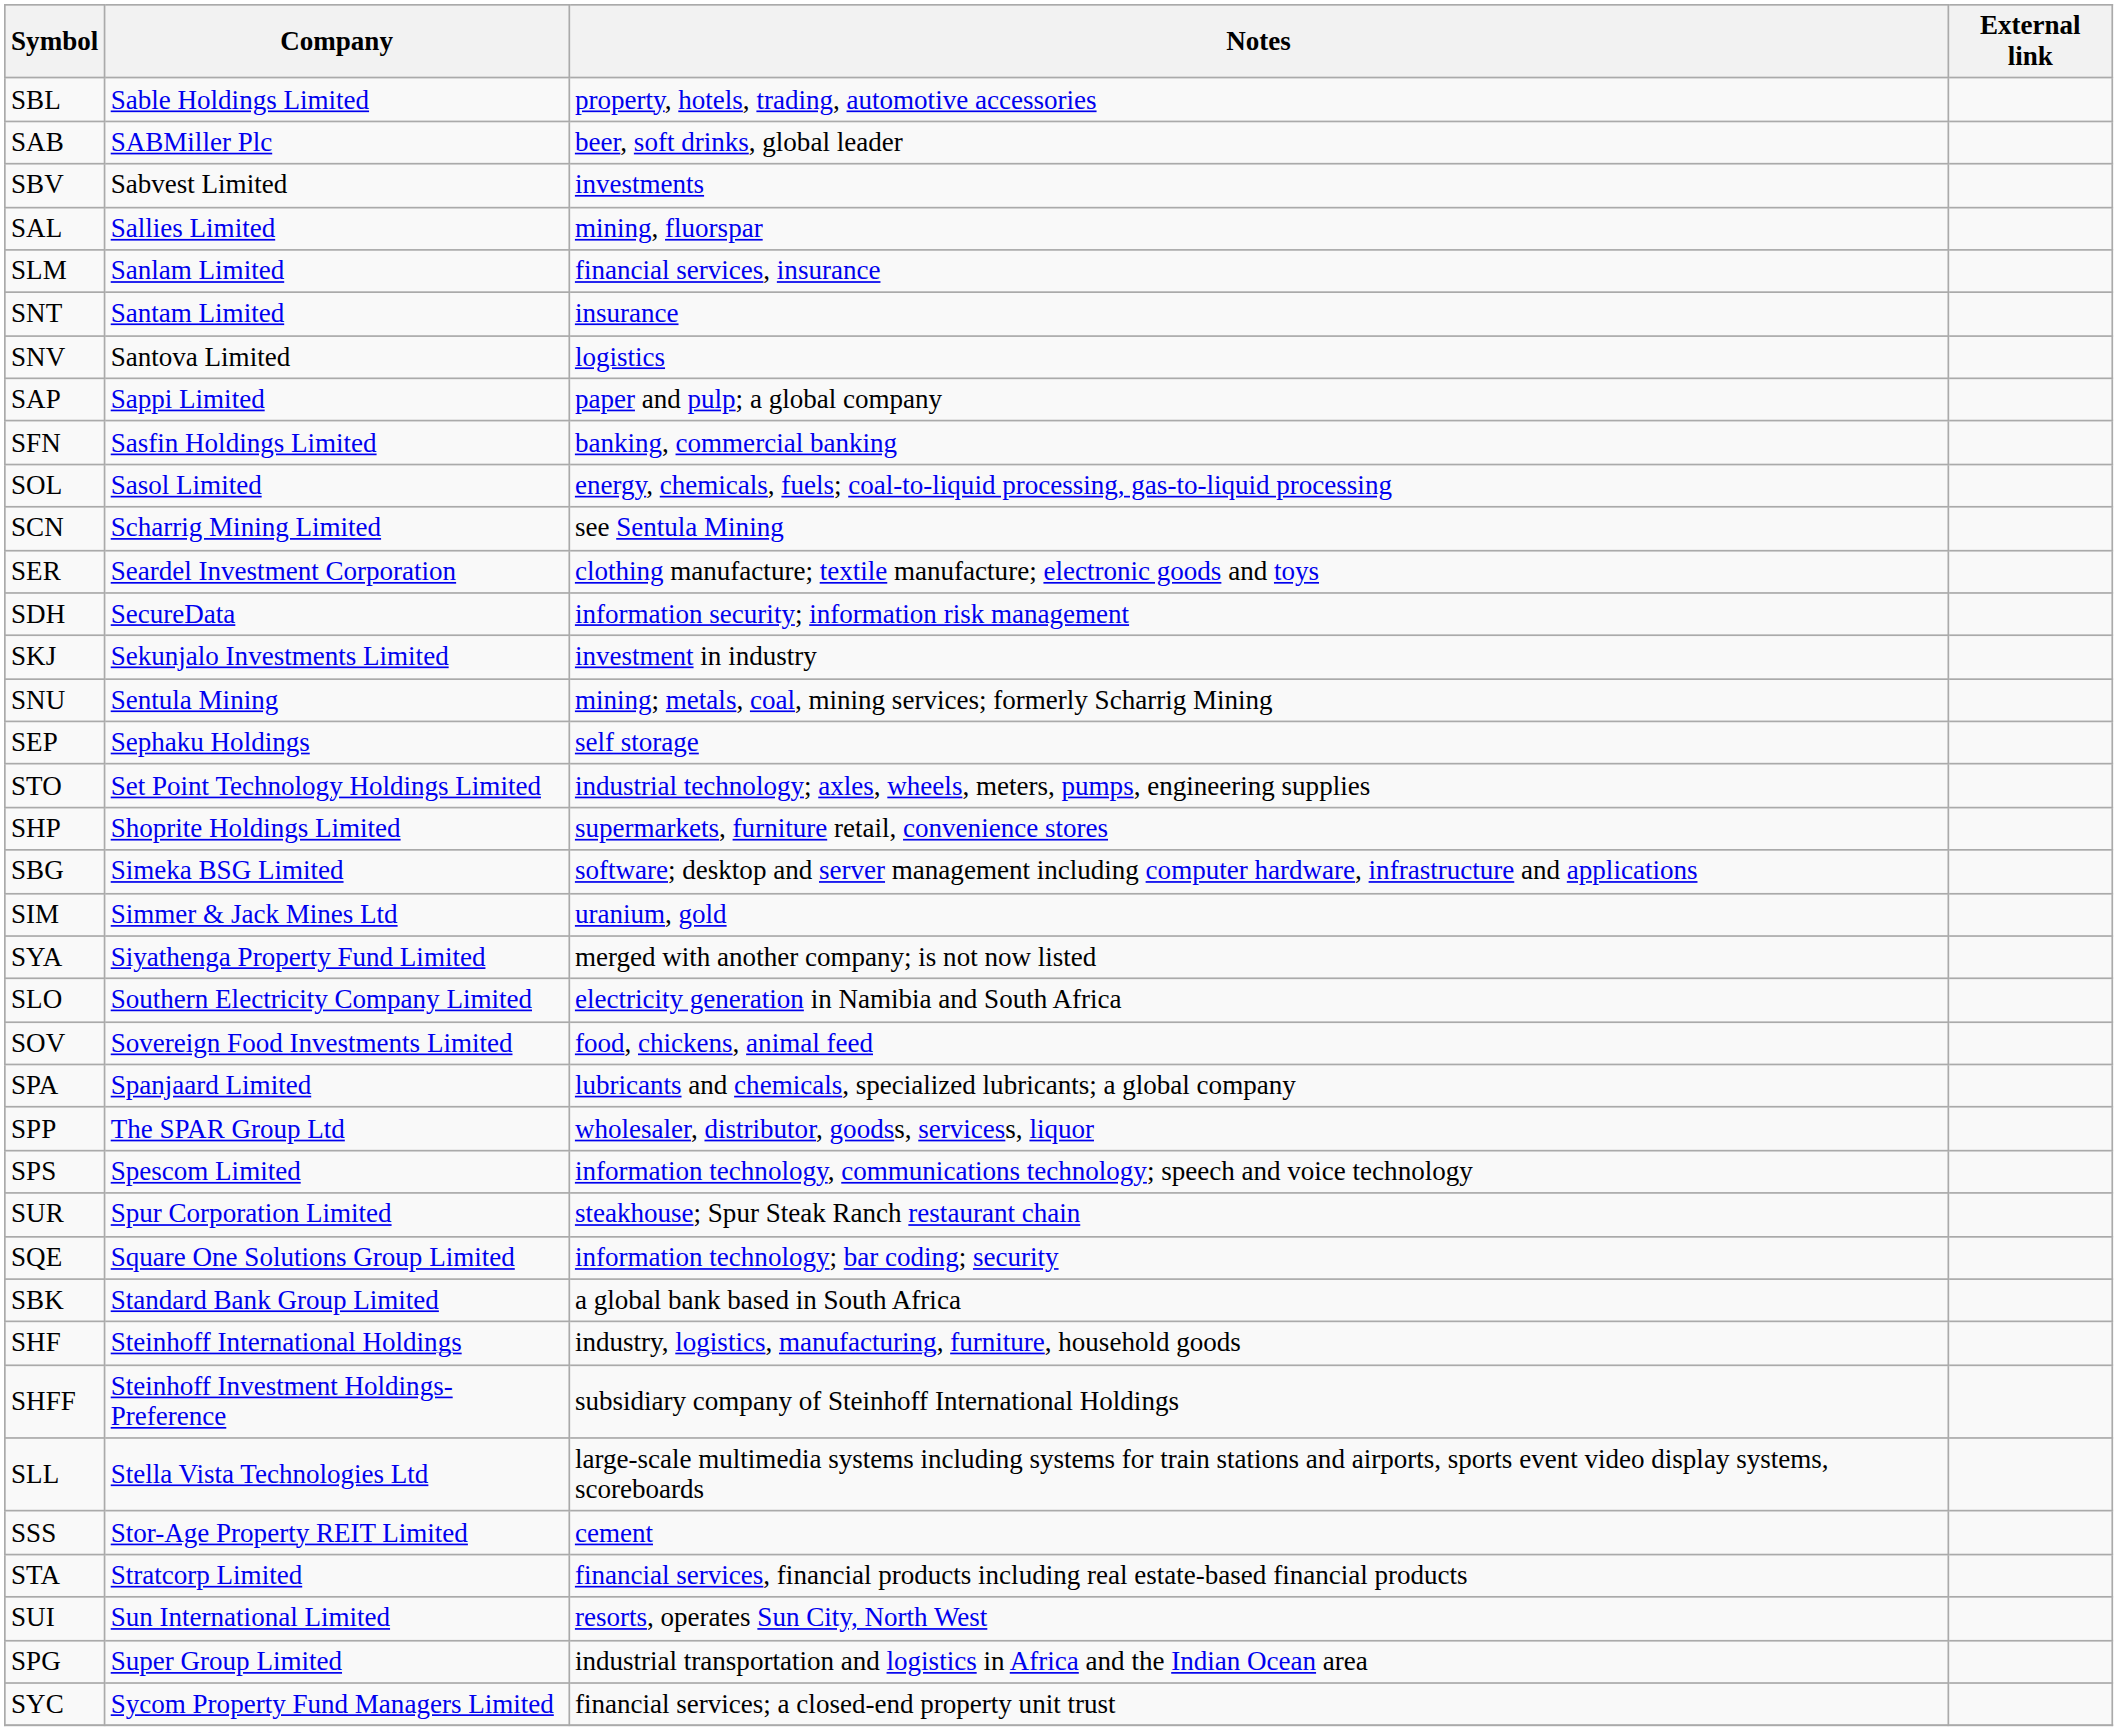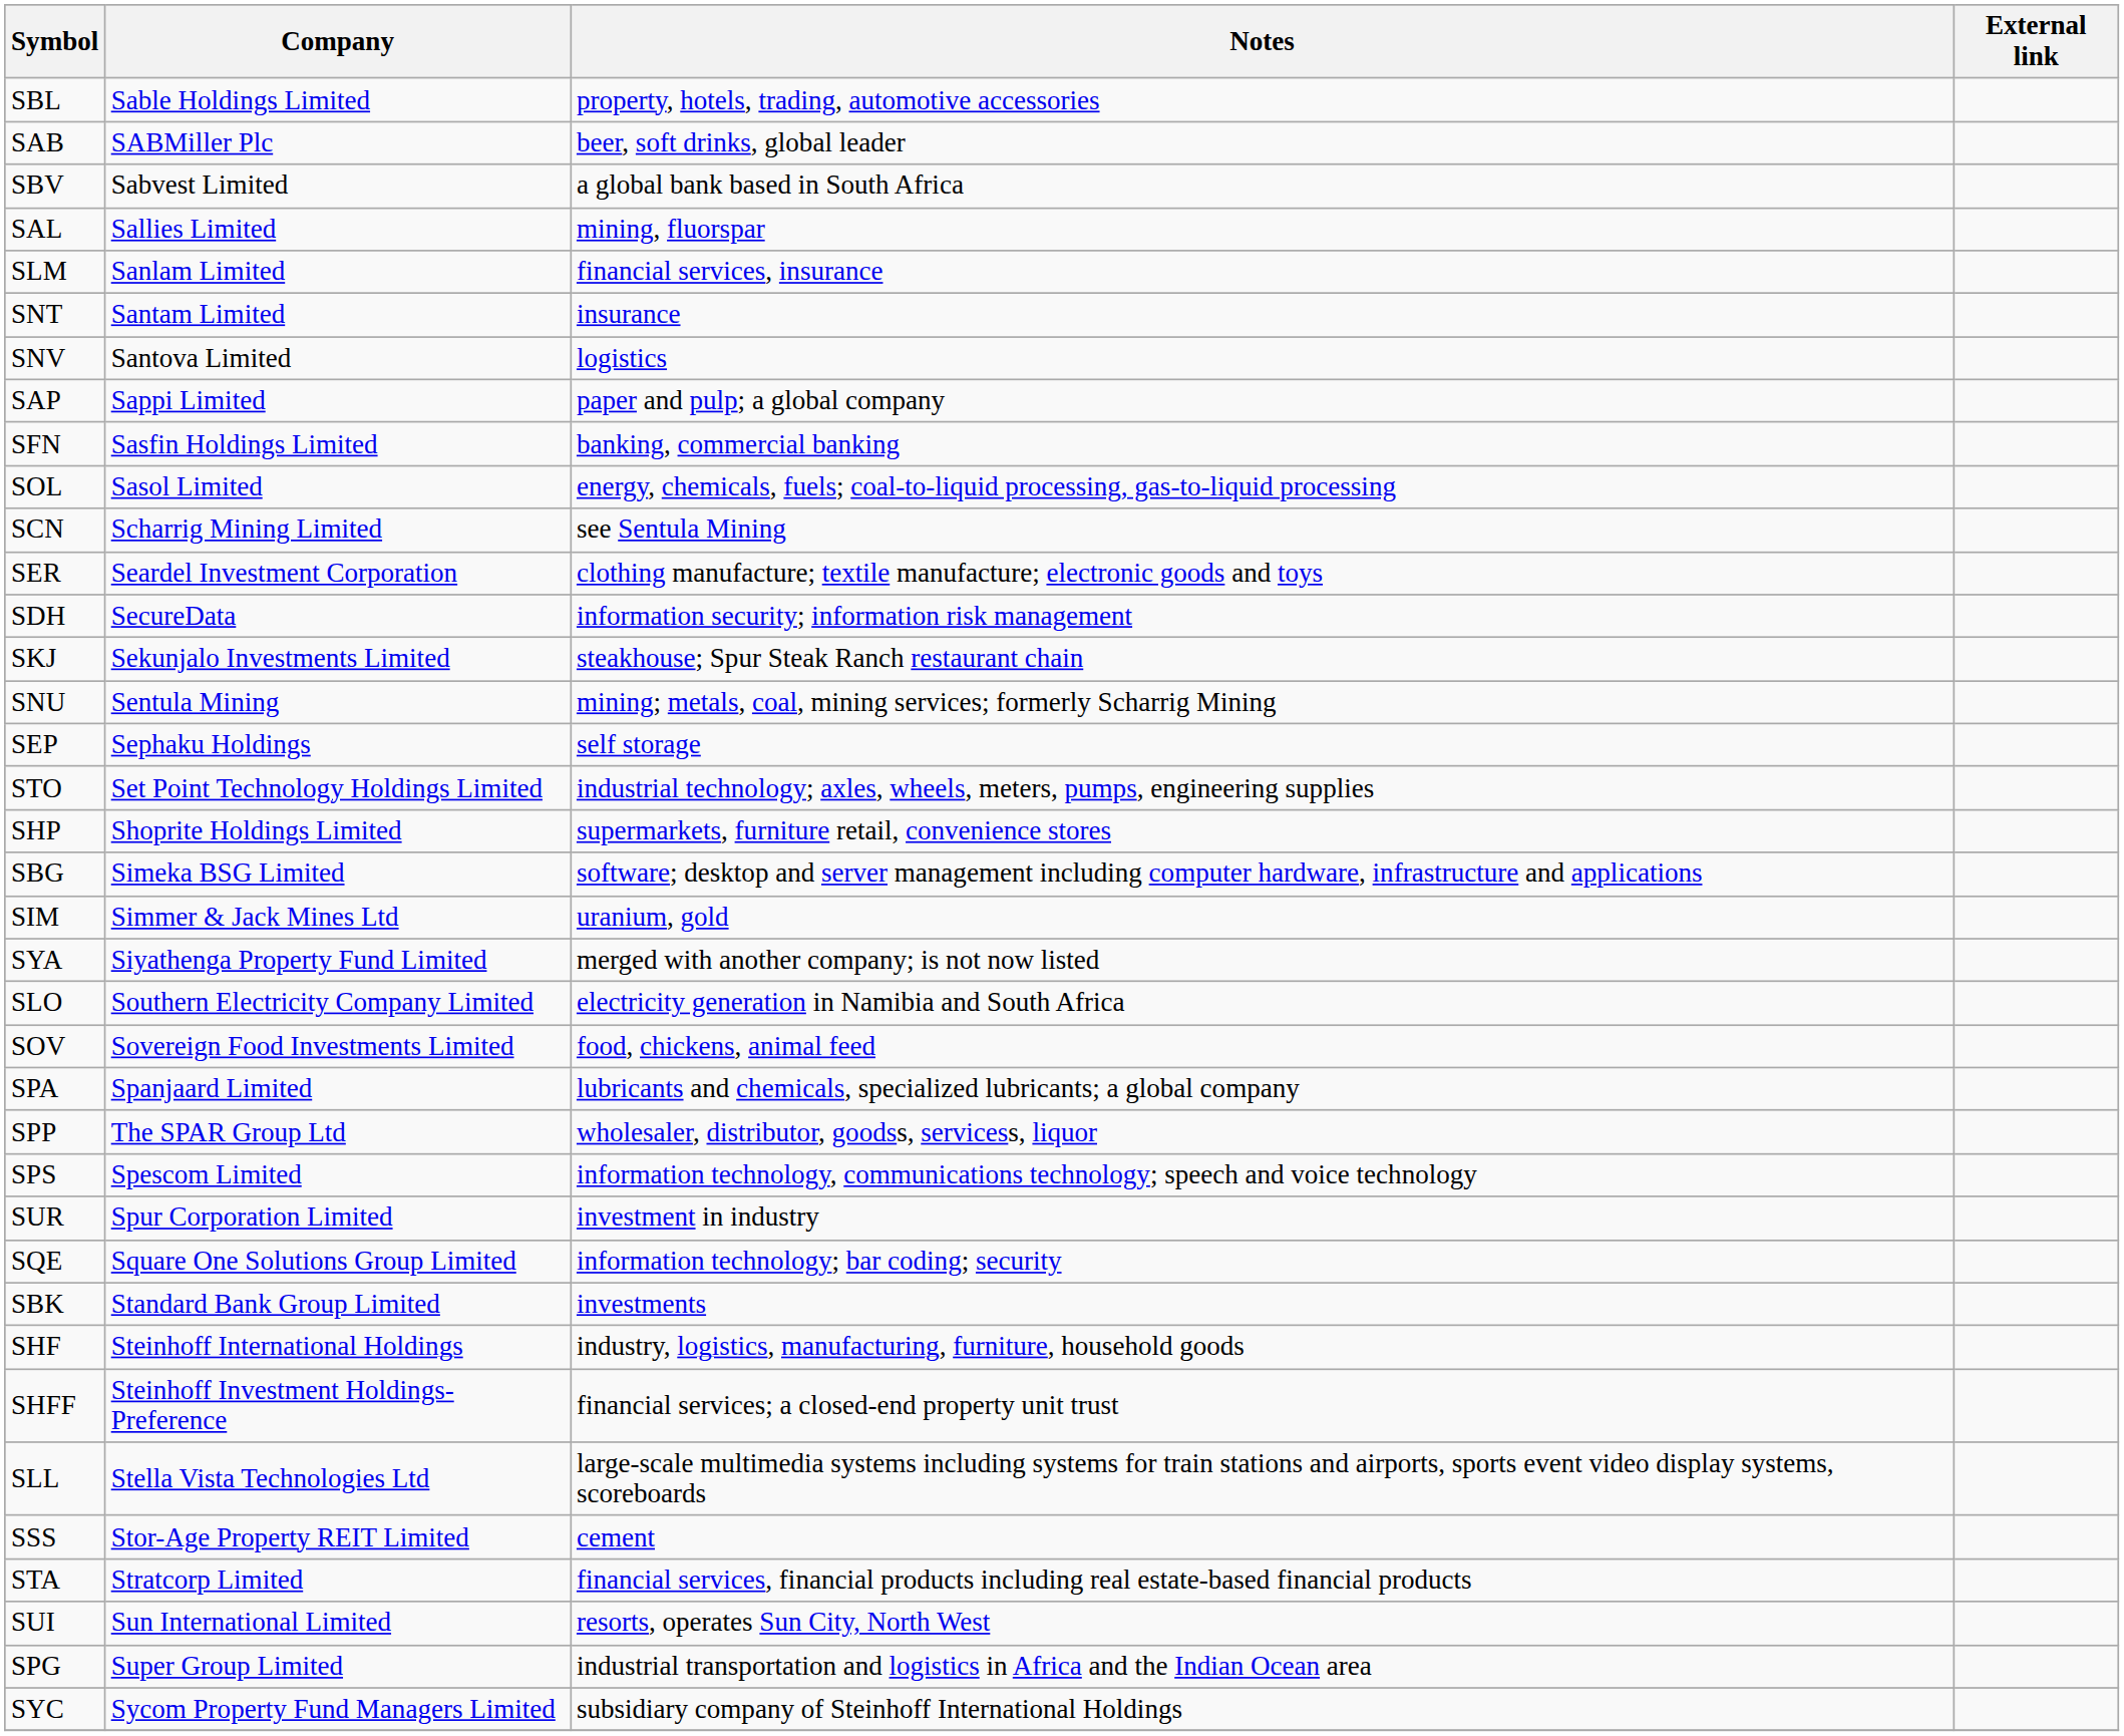 <table class="wikitable sortable">
 <tr>
 <th>Symbol</th>
 <th>Company</th>
 <th>Notes</th>
 <th>External link</th>
 </tr>
 <tr>
 <td>SBL</td>
 <td><a href='#'>Sable Holdings Limited</a></td>
 <td><a href='#'>property</a>, <a href='#'>hotels</a>, <a href='#'>trading</a>, <a href='#'>automotive accessories</a></td>
 <td></td>
 </tr>
 <tr>
 <td>SAB</td>
 <td><a href='#'>SABMiller Plc</a></td>
 <td><a href='#'>beer</a>, <a href='#'>soft drinks</a>, global leader</td>
 <td></td>
 </tr>
 <tr>
 <td>SBV</td>
 <td>Sabvest Limited</td>
-<td><a href='#'>investments</a></td>
+<td>a global bank based in South Africa</td>
 <td></td>
 </tr>
 <tr>
 <td>SAL</td>
 <td><a href='#'>Sallies Limited</a></td>
 <td><a href='#'>mining</a>, <a href='#'>fluorspar</a></td>
 <td></td>
 </tr>
 <tr>
 <td>SLM</td>
 <td><a href='#'>Sanlam Limited</a></td>
 <td><a href='#'>financial services</a>, <a href='#'>insurance</a></td>
 <td></td>
 </tr>
 <tr>
 <td>SNT</td>
 <td><a href='#'>Santam Limited</a></td>
 <td><a href='#'>insurance</a></td>
 <td></td>
 </tr>
 <tr>
 <td>SNV</td>
 <td>Santova Limited</td>
 <td><a href='#'>logistics</a></td>
 <td></td>
 </tr>
 <tr>
 <td>SAP</td>
 <td><a href='#'>Sappi Limited</a></td>
 <td><a href='#'>paper</a> and <a href='#'>pulp</a>; a global company</td>
 <td></td>
 </tr>
 <tr>
 <td>SFN</td>
 <td><a href='#'>Sasfin Holdings Limited</a></td>
 <td><a href='#'>banking</a>, <a href='#'>commercial banking</a></td>
 <td></td>
 </tr>
 <tr>
 <td>SOL</td>
 <td><a href='#'>Sasol Limited</a></td>
 <td><a href='#'>energy</a>, <a href='#'>chemicals</a>, <a href='#'>fuels</a>; <a href='#'>coal-to-liquid processing, gas-to-liquid processing</a></td>
 <td></td>
 </tr>
 <tr>
 <td>SCN</td>
 <td><a href='#'>Scharrig Mining Limited</a></td>
 <td>see <a href='#'>Sentula Mining</a></td>
 <td></td>
 </tr>
 <tr>
 <td>SER</td>
 <td><a href='#'>Seardel Investment Corporation</a></td>
 <td><a href='#'>clothing</a> manufacture; <a href='#'>textile</a> manufacture; <a href='#'>electronic goods</a> and <a href='#'>toys</a></td>
 <td></td>
 </tr>
 <tr>
 <td>SDH</td>
 <td><a href='#'>SecureData</a></td>
 <td><a href='#'>information security</a>; <a href='#'>information risk management</a></td>
 <td></td>
 </tr>
 <tr>
 <td>SKJ</td>
 <td><a href='#'>Sekunjalo Investments Limited</a></td>
-<td><a href='#'>investment</a> in industry</td>
+<td><a href='#'>steakhouse</a>; Spur Steak Ranch <a href='#'>restaurant chain</a></td>
 <td></td>
 </tr>
 <tr>
 <td>SNU</td>
 <td><a href='#'>Sentula Mining</a></td>
 <td><a href='#'>mining</a>; <a href='#'>metals</a>, <a href='#'>coal</a>, mining services; formerly Scharrig Mining</td>
 <td></td>
 </tr>
 <tr>
 <td>SEP</td>
 <td><a href='#'>Sephaku Holdings</a></td>
 <td><a href='#'>self storage</a></td>
 <td></td>
 </tr>
 <tr>
 <td>STO</td>
 <td><a href='#'>Set Point Technology Holdings Limited</a></td>
 <td><a href='#'>industrial technology</a>; <a href='#'>axles</a>, <a href='#'>wheels</a>, meters, <a href='#'>pumps</a>, engineering supplies</td>
 <td></td>
 </tr>
 <tr>
 <td>SHP</td>
 <td><a href='#'>Shoprite Holdings Limited</a></td>
 <td><a href='#'>supermarkets</a>, <a href='#'>furniture</a> retail, <a href='#'>convenience stores</a></td>
 <td></td>
 </tr>
 <tr>
 <td>SBG</td>
 <td><a href='#'>Simeka BSG Limited</a></td>
 <td><a href='#'>software</a>; desktop and <a href='#'>server</a> management including <a href='#'>computer hardware</a>, <a href='#'>infrastructure</a> and <a href='#'>applications</a></td>
 <td></td>
 </tr>
 <tr>
 <td>SIM</td>
 <td><a href='#'>Simmer & Jack Mines Ltd</a></td>
 <td><a href='#'>uranium</a>, <a href='#'>gold</a></td>
 <td></td>
 </tr>
 <tr>
 <td>SYA</td>
 <td><a href='#'>Siyathenga Property Fund Limited</a></td>
 <td>merged with another company; is not now listed</td>
 <td></td>
 </tr>
 <tr>
 <td>SLO</td>
 <td><a href='#'>Southern Electricity Company Limited</a></td>
 <td><a href='#'>electricity generation</a> in Namibia and South Africa</td>
 <td></td>
 </tr>
 <tr>
 <td>SOV</td>
 <td><a href='#'>Sovereign Food Investments Limited</a></td>
 <td><a href='#'>food</a>, <a href='#'>chickens</a>, <a href='#'>animal feed</a></td>
 <td></td>
 </tr>
 <tr>
 <td>SPA</td>
 <td><a href='#'>Spanjaard Limited</a></td>
 <td><a href='#'>lubricants</a> and <a href='#'>chemicals</a>, specialized lubricants; a global company</td>
 <td></td>
 </tr>
 <tr>
 <td>SPP</td>
 <td><a href='#'>The SPAR Group Ltd</a></td>
 <td><a href='#'>wholesaler</a>, <a href='#'>distributor</a>, <a href='#'>goods</a>s, <a href='#'>services</a>s, <a href='#'>liquor</a></td>
 <td></td>
 </tr>
 <tr>
 <td>SPS</td>
 <td><a href='#'>Spescom Limited</a></td>
 <td><a href='#'>information technology</a>, <a href='#'>communications technology</a>; speech and voice technology</td>
 <td></td>
 </tr>
 <tr>
 <td>SUR</td>
 <td><a href='#'>Spur Corporation Limited</a></td>
-<td><a href='#'>steakhouse</a>; Spur Steak Ranch <a href='#'>restaurant chain</a></td>
+<td><a href='#'>investment</a> in industry</td>
 <td></td>
 </tr>
 <tr>
 <td>SQE</td>
 <td><a href='#'>Square One Solutions Group Limited</a></td>
 <td><a href='#'>information technology</a>; <a href='#'>bar coding</a>; <a href='#'>security</a></td>
 <td></td>
 </tr>
 <tr>
 <td>SBK</td>
 <td><a href='#'>Standard Bank Group Limited</a></td>
-<td>a global bank based in South Africa</td>
+<td><a href='#'>investments</a></td>
 <td></td>
 </tr>
 <tr>
 <td>SHF</td>
 <td><a href='#'>Steinhoff International Holdings</a></td>
 <td>industry, <a href='#'>logistics</a>, <a href='#'>manufacturing</a>, <a href='#'>furniture</a>, household goods</td>
 <td></td>
 </tr>
 <tr>
 <td>SHFF</td>
 <td><a href='#'>Steinhoff Investment Holdings-Preference</a></td>
-<td>subsidiary company of Steinhoff International Holdings</td>
+<td>financial services; a closed-end property unit trust</td>
 <td></td>
 </tr>
 <tr>
 <td>SLL</td>
 <td><a href='#'>Stella Vista Technologies Ltd</a></td>
 <td>large-scale multimedia systems including systems for train stations and airports, sports event video display systems, scoreboards</td>
 <td></td>
 </tr>
 <tr>
 <td>SSS</td>
 <td><a href='#'>Stor-Age Property REIT Limited</a></td>
 <td><a href='#'>cement</a></td>
 <td></td>
 </tr>
 <tr>
 <td>STA</td>
 <td><a href='#'>Stratcorp Limited</a></td>
 <td><a href='#'>financial services</a>, financial products including real estate-based financial products</td>
 <td></td>
 </tr>
 <tr>
 <td>SUI</td>
 <td><a href='#'>Sun International Limited</a></td>
 <td><a href='#'>resorts</a>, operates <a href='#'>Sun City, North West</a></td>
 <td></td>
 </tr>
 <tr>
 <td>SPG</td>
 <td><a href='#'>Super Group Limited</a></td>
 <td>industrial transportation and <a href='#'>logistics</a> in <a href='#'>Africa</a> and the <a href='#'>Indian Ocean</a> area</td>
 <td></td>
 </tr>
 <tr>
 <td>SYC</td>
 <td><a href='#'>Sycom Property Fund Managers Limited</a></td>
-<td>financial services; a closed-end property unit trust</td>
+<td>subsidiary company of Steinhoff International Holdings</td>
 <td></td>
 </tr>
 <tr>
 </tr>
 </table>
